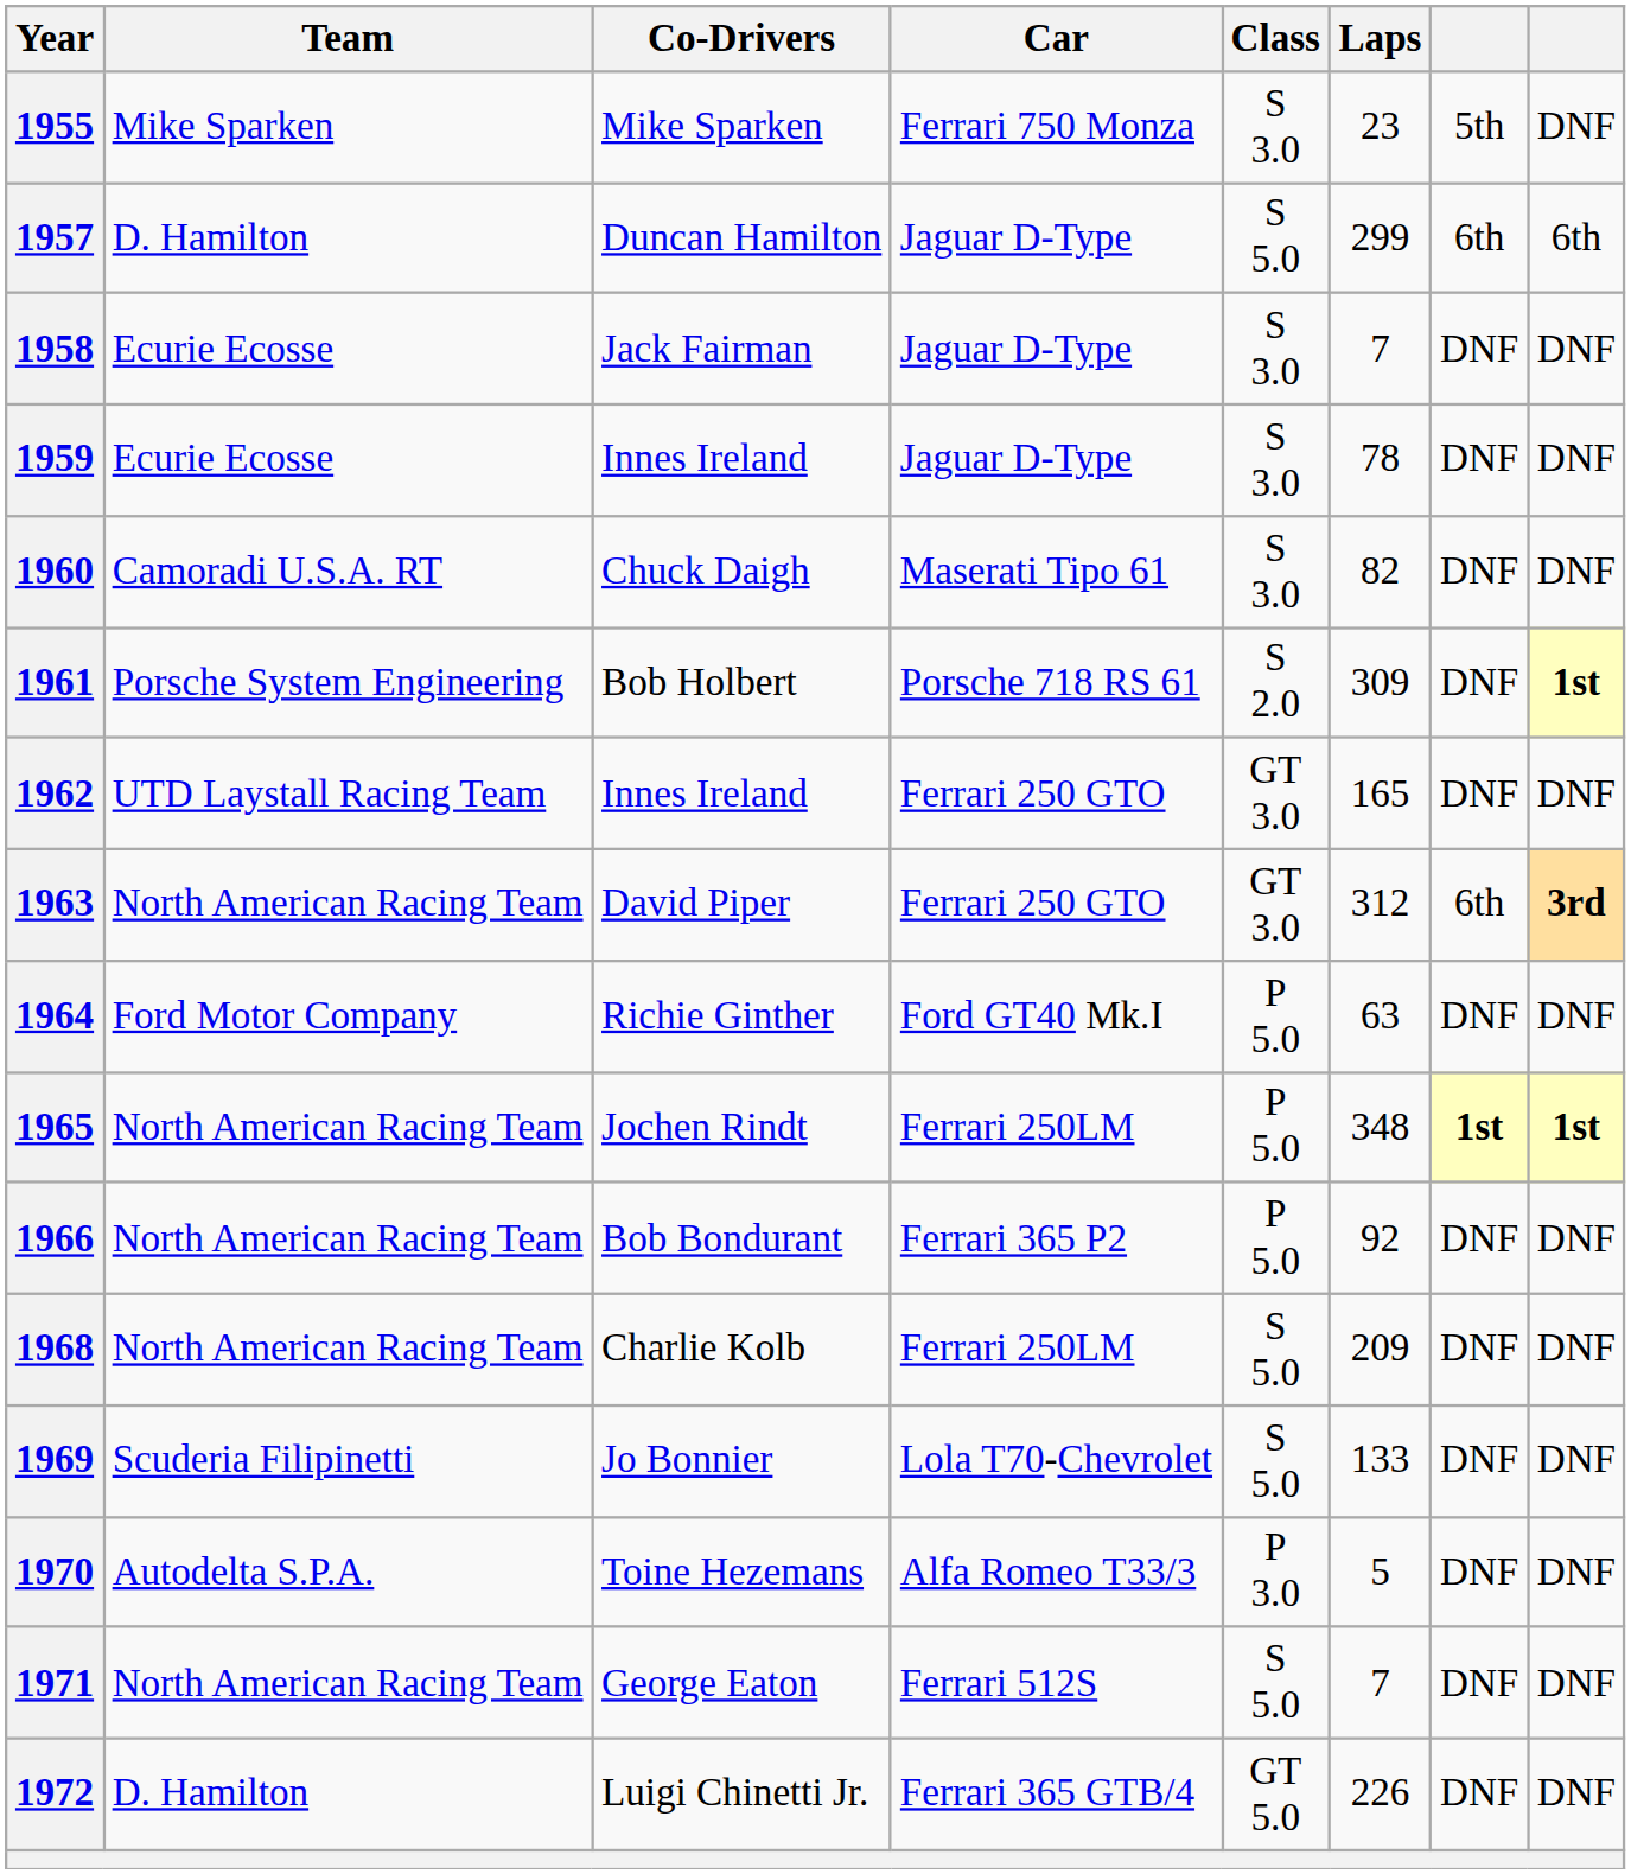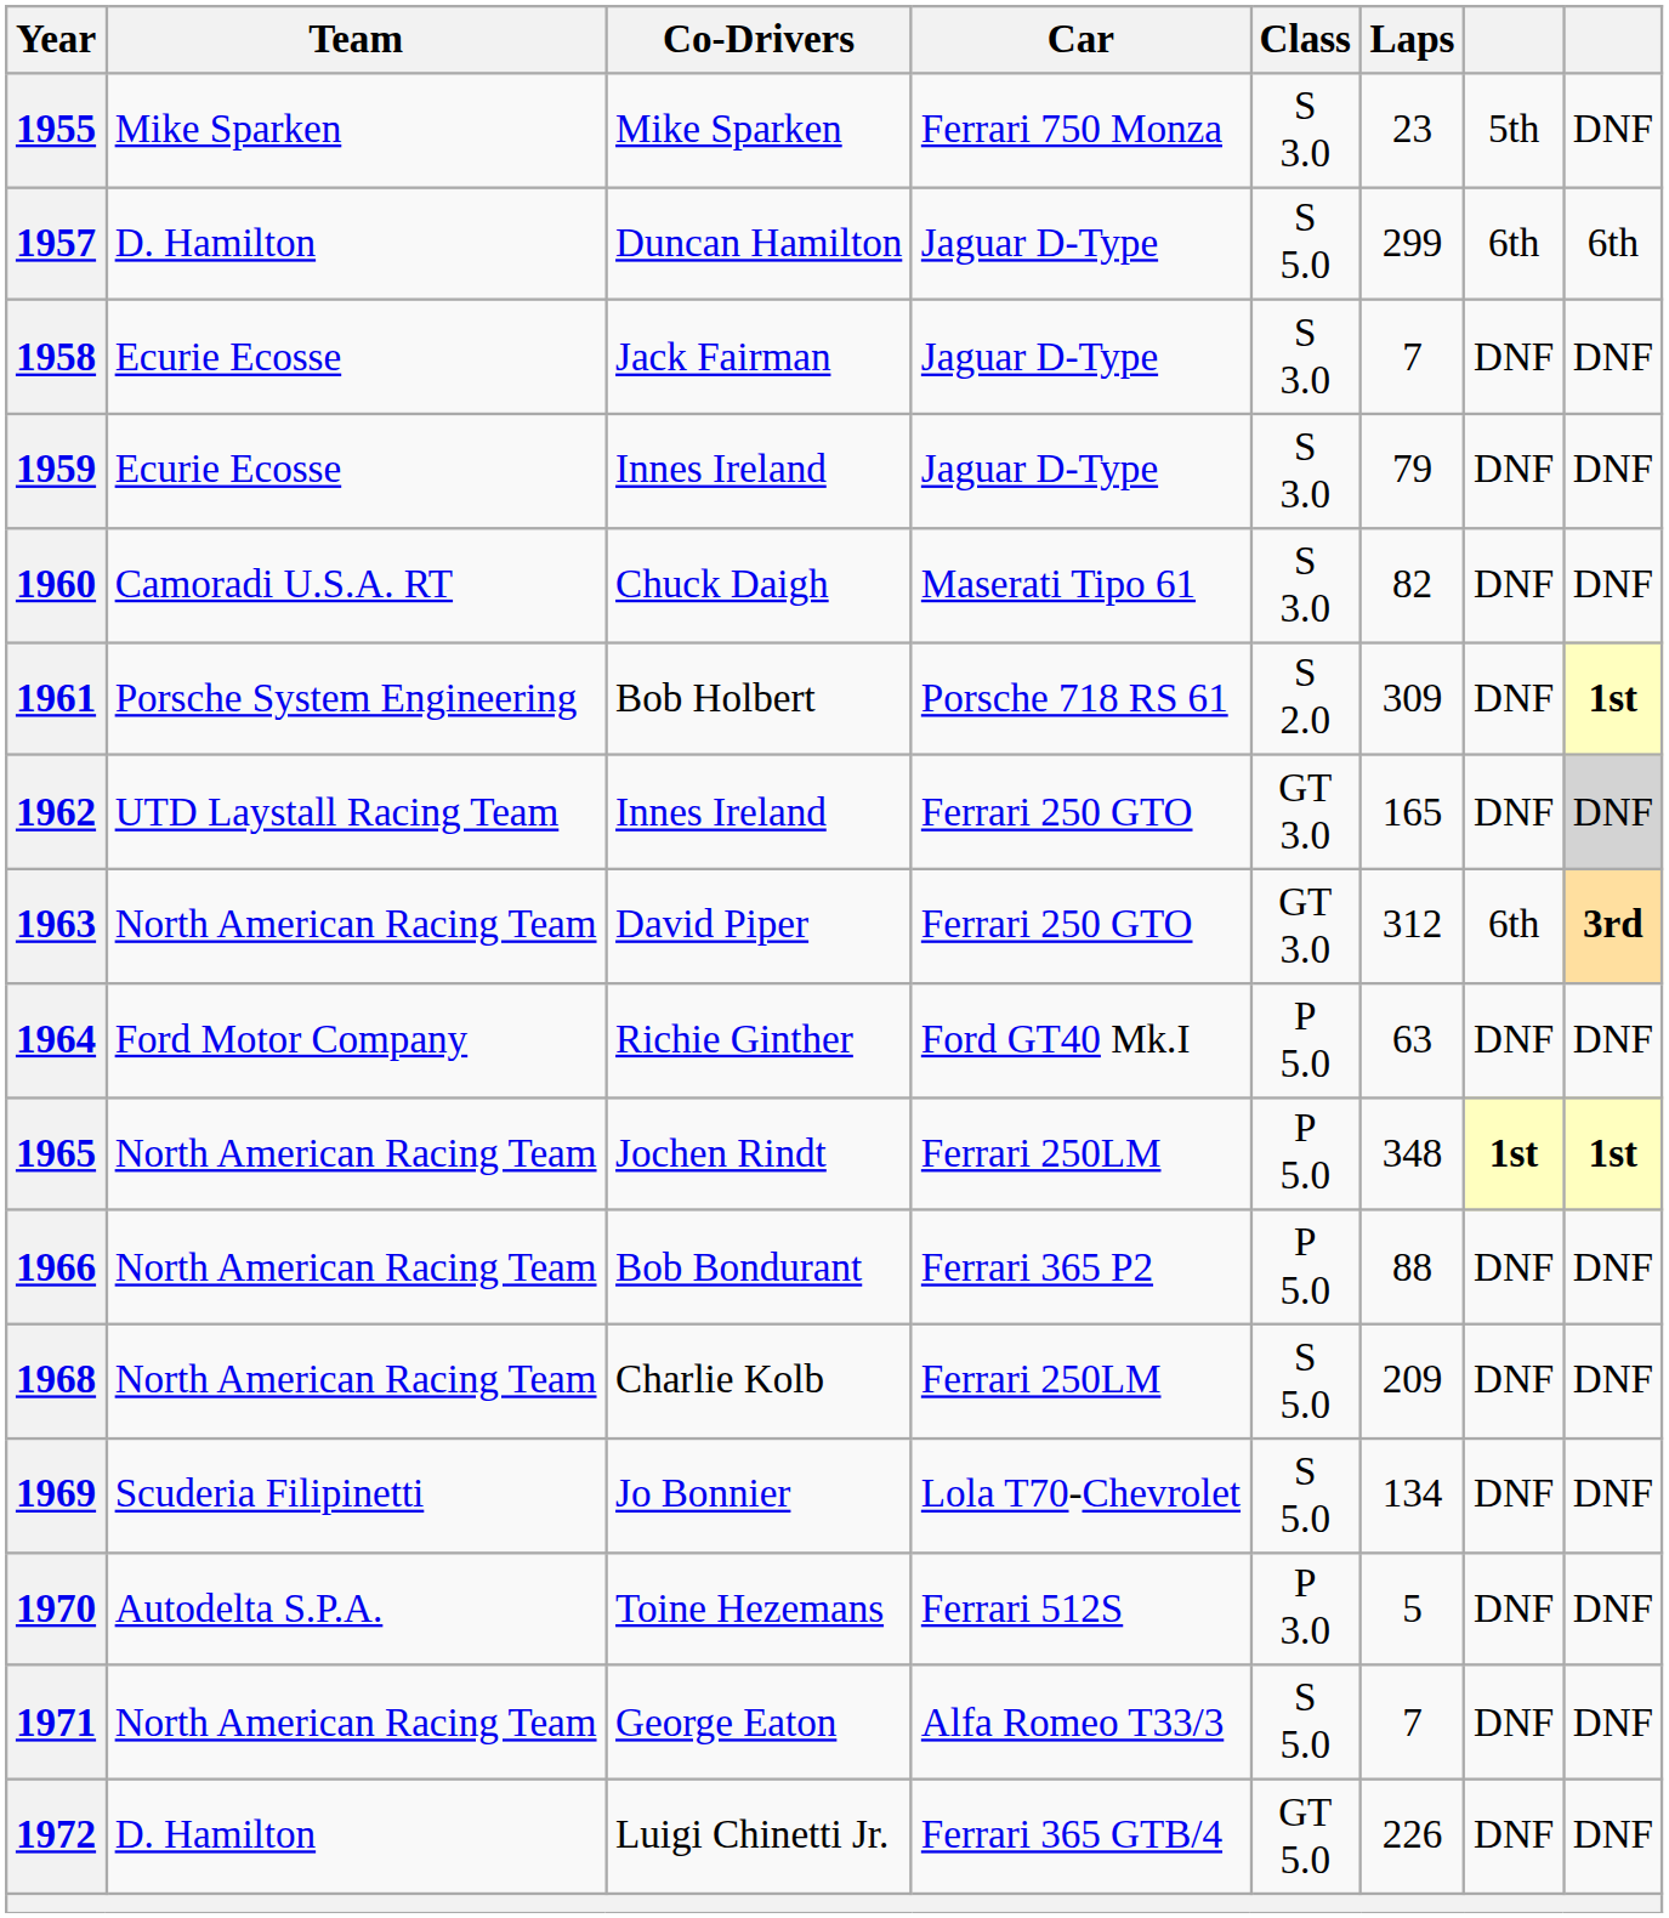 <table class="wikitable" style="text-align:center; font-size:90%">
 <tr>
 <th>Year</th>
 <th>Team</th>
 <th>Co-Drivers</th>
 <th>Car</th>
 <th>Class</th>
 <th>Laps</th>
 <th></th>
 <th></th>
 </tr>
 <tr>
 <th><a href='#'>1955</a></th>
 <td align="left"> <a href='#'>Mike Sparken</a></td>
 <td align="left"> <a href='#'>Mike Sparken</a></td>
 <td align="left"><a href='#'>Ferrari 750 Monza</a></td>
 <td>S<br>3.0</td>
 <td>23</td>
 <td>5th</td>
 <td>DNF</td>
 </tr>
 <tr>
 <th><a href='#'>1957</a></th>
 <td align="left"> <a href='#'>D. Hamilton</a></td>
 <td align="left"> <a href='#'>Duncan Hamilton</a></td>
 <td align="left"><a href='#'>Jaguar D-Type</a></td>
 <td>S<br>5.0</td>
 <td>299</td>
 <td>6th</td>
 <td>6th</td>
 </tr>
 <tr>
 <th><a href='#'>1958</a></th>
 <td align="left"> <a href='#'>Ecurie Ecosse</a></td>
 <td align="left"> <a href='#'>Jack Fairman</a></td>
 <td align="left"><a href='#'>Jaguar D-Type</a></td>
 <td>S<br>3.0</td>
 <td>7</td>
 <td>DNF</td>
 <td>DNF</td>
 </tr>
 <tr>
 <th><a href='#'>1959</a></th>
 <td align="left"> <a href='#'>Ecurie Ecosse</a></td>
 <td align="left"> <a href='#'>Innes Ireland</a></td>
 <td align="left"><a href='#'>Jaguar D-Type</a></td>
 <td>S<br>3.0</td>
-<td>78</td>
+<td>79</td>
 <td>DNF</td>
 <td>DNF</td>
 </tr>
 <tr>
 <th><a href='#'>1960</a></th>
 <td align="left"> <a href='#'>Camoradi U.S.A. RT</a></td>
 <td align="left"> <a href='#'>Chuck Daigh</a></td>
 <td align="left"><a href='#'>Maserati Tipo 61</a></td>
 <td>S<br>3.0</td>
 <td>82</td>
 <td>DNF</td>
 <td>DNF</td>
 </tr>
 <tr>
 <th><a href='#'>1961</a></th>
 <td align="left"> <a href='#'>Porsche System Engineering</a></td>
 <td align="left"> Bob Holbert</td>
 <td align="left"><a href='#'>Porsche 718 RS 61</a></td>
 <td>S<br>2.0</td>
 <td>309</td>
 <td>DNF</td>
 <td style="background:#FFFFBF;"><strong>1st</strong></td>
 </tr>
 <tr>
 <th><a href='#'>1962</a></th>
 <td align="left"> <a href='#'>UTD Laystall Racing Team</a></td>
 <td align="left"> <a href='#'>Innes Ireland</a></td>
 <td align="left"><a href='#'>Ferrari 250 GTO</a></td>
 <td>GT<br>3.0</td>
 <td>165</td>
 <td>DNF</td>
-<td>DNF</td>
+<td style="background: lightgrey;">DNF</td>
 </tr>
 <tr>
 <th><a href='#'>1963</a></th>
 <td align="left"> <a href='#'>North American Racing Team</a></td>
 <td align="left"> <a href='#'>David Piper</a></td>
 <td align="left"><a href='#'>Ferrari 250 GTO</a></td>
 <td>GT<br>3.0</td>
 <td>312</td>
 <td>6th</td>
 <td style="background:#FFDF9F;"><strong>3rd</strong></td>
 </tr>
 <tr>
 <th><a href='#'>1964</a></th>
 <td align="left"> <a href='#'>Ford Motor Company</a></td>
 <td align="left"> <a href='#'>Richie Ginther</a></td>
 <td align="left"><a href='#'>Ford GT40</a> Mk.I</td>
 <td>P<br>5.0</td>
 <td>63</td>
 <td>DNF</td>
 <td>DNF</td>
 </tr>
 <tr>
 <th><a href='#'>1965</a></th>
 <td align="left"> <a href='#'>North American Racing Team</a></td>
 <td align="left"> <a href='#'>Jochen Rindt</a></td>
 <td align="left"><a href='#'>Ferrari 250LM</a></td>
 <td>P<br>5.0</td>
 <td>348</td>
 <td style="background:#FFFFBF;"><strong>1st</strong></td>
 <td style="background:#FFFFBF;"><strong>1st</strong></td>
 </tr>
 <tr>
 <th><a href='#'>1966</a></th>
 <td align="left"> <a href='#'>North American Racing Team</a></td>
 <td align="left"> <a href='#'>Bob Bondurant</a></td>
 <td align="left"><a href='#'>Ferrari 365 P2</a></td>
 <td>P<br>5.0</td>
-<td>92</td>
+<td>88</td>
 <td>DNF</td>
 <td>DNF</td>
 </tr>
 <tr>
 <th><a href='#'>1968</a></th>
 <td align="left"> <a href='#'>North American Racing Team</a></td>
 <td align="left"> Charlie Kolb</td>
 <td align="left"><a href='#'>Ferrari 250LM</a></td>
 <td>S<br>5.0</td>
 <td>209</td>
 <td>DNF</td>
 <td>DNF</td>
 </tr>
 <tr>
 <th><a href='#'>1969</a></th>
 <td align="left"> <a href='#'>Scuderia Filipinetti</a></td>
 <td align="left"> <a href='#'>Jo Bonnier</a></td>
 <td align="left"><a href='#'>Lola T70</a>-<a href='#'>Chevrolet</a></td>
 <td>S<br>5.0</td>
-<td>133</td>
+<td>134</td>
 <td>DNF</td>
 <td>DNF</td>
 </tr>
 <tr>
 <th><a href='#'>1970</a></th>
 <td align="left"> <a href='#'>Autodelta S.P.A.</a></td>
 <td align="left"> <a href='#'>Toine Hezemans</a></td>
-<td align="left"><a href='#'>Alfa Romeo T33/3</a></td>
+<td align="left"><a href='#'>Ferrari 512S</a></td>
 <td>P<br>3.0</td>
 <td>5</td>
 <td>DNF</td>
 <td>DNF</td>
 </tr>
 <tr>
 <th><a href='#'>1971</a></th>
 <td align="left"> <a href='#'>North American Racing Team</a></td>
 <td align="left"> <a href='#'>George Eaton</a></td>
-<td align="left"><a href='#'>Ferrari 512S</a></td>
+<td align="left"><a href='#'>Alfa Romeo T33/3</a></td>
 <td>S<br>5.0</td>
 <td>7</td>
 <td>DNF</td>
 <td>DNF</td>
 </tr>
 <tr>
 <th><a href='#'>1972</a></th>
 <td align="left"> <a href='#'>D. Hamilton</a></td>
 <td align="left"> Luigi Chinetti Jr.</td>
 <td align="left"><a href='#'>Ferrari 365 GTB/4</a></td>
 <td>GT<br>5.0</td>
 <td>226</td>
 <td>DNF</td>
 <td>DNF</td>
 </tr>
 <tr>
 <th colspan="8"></th>
 </tr>
 </table>
